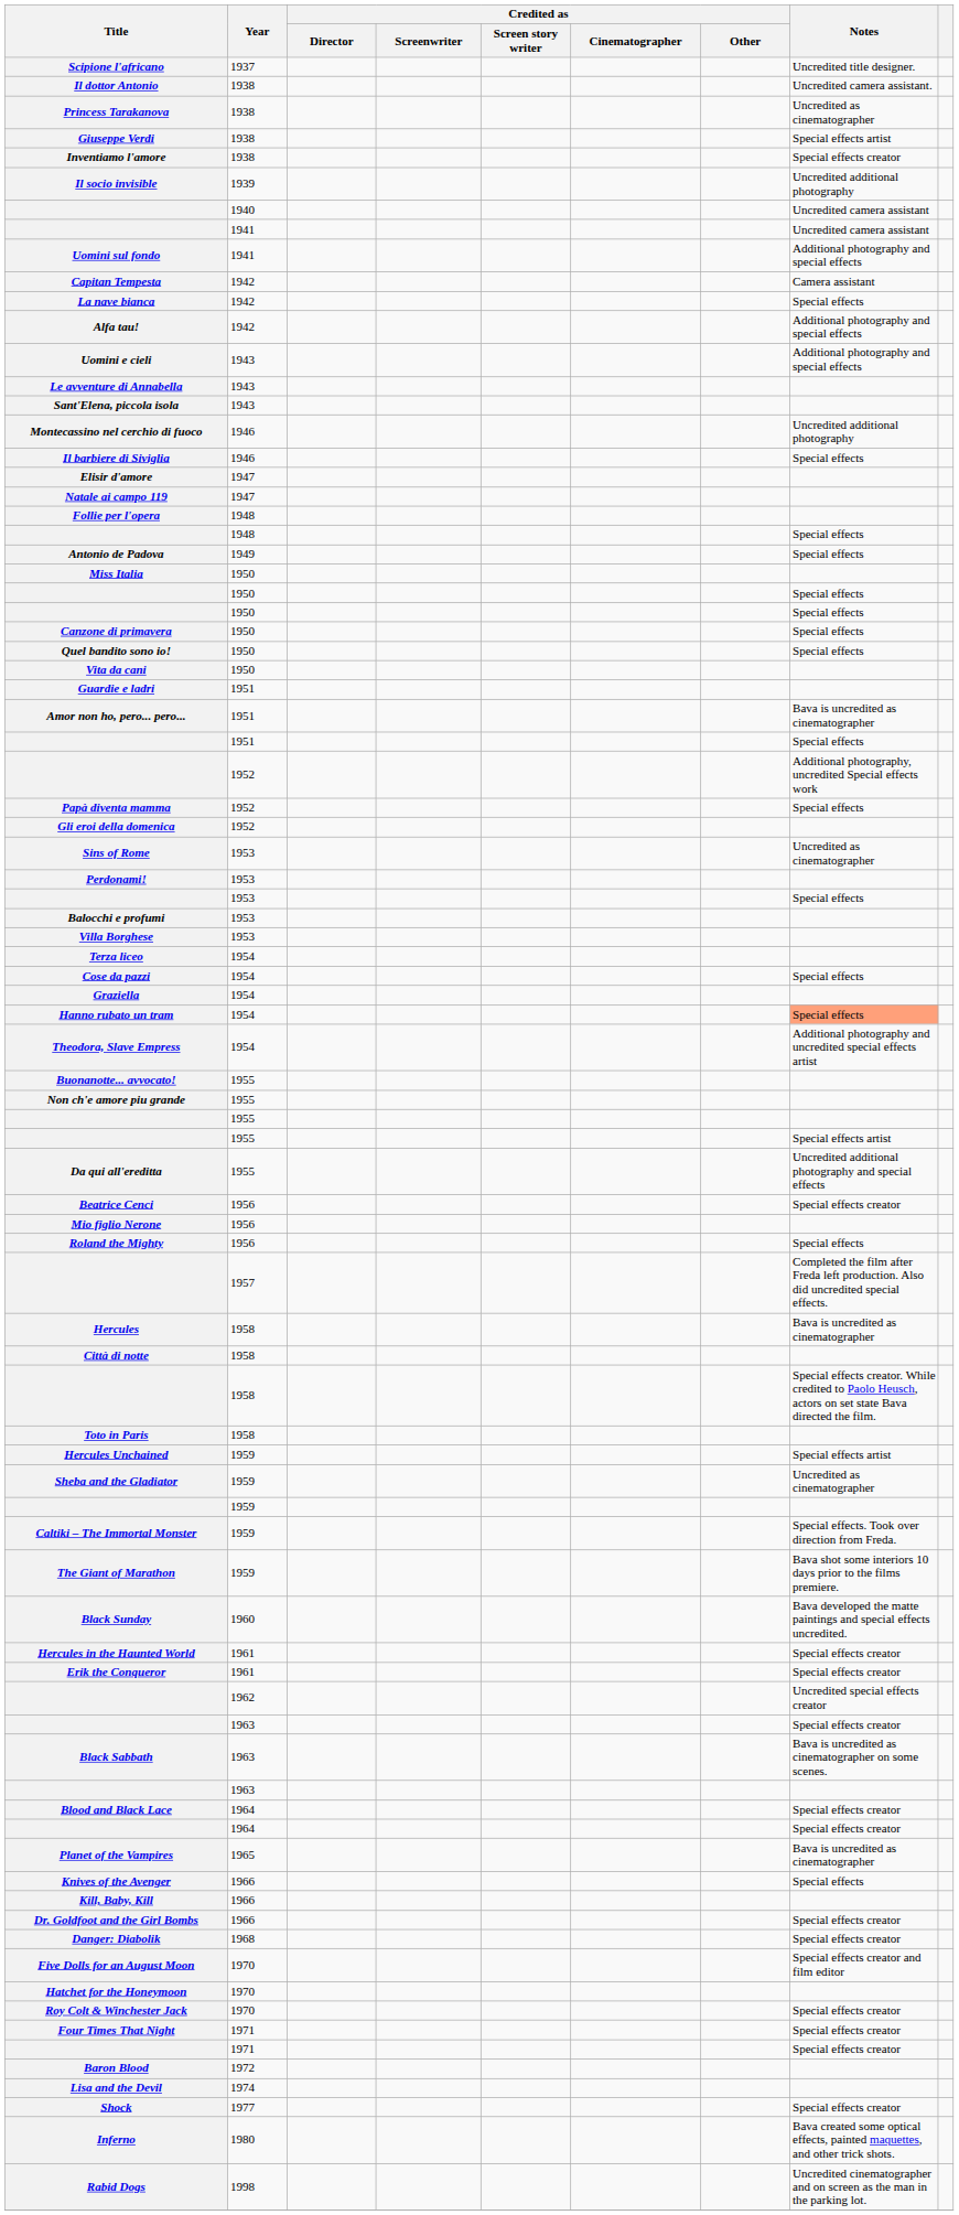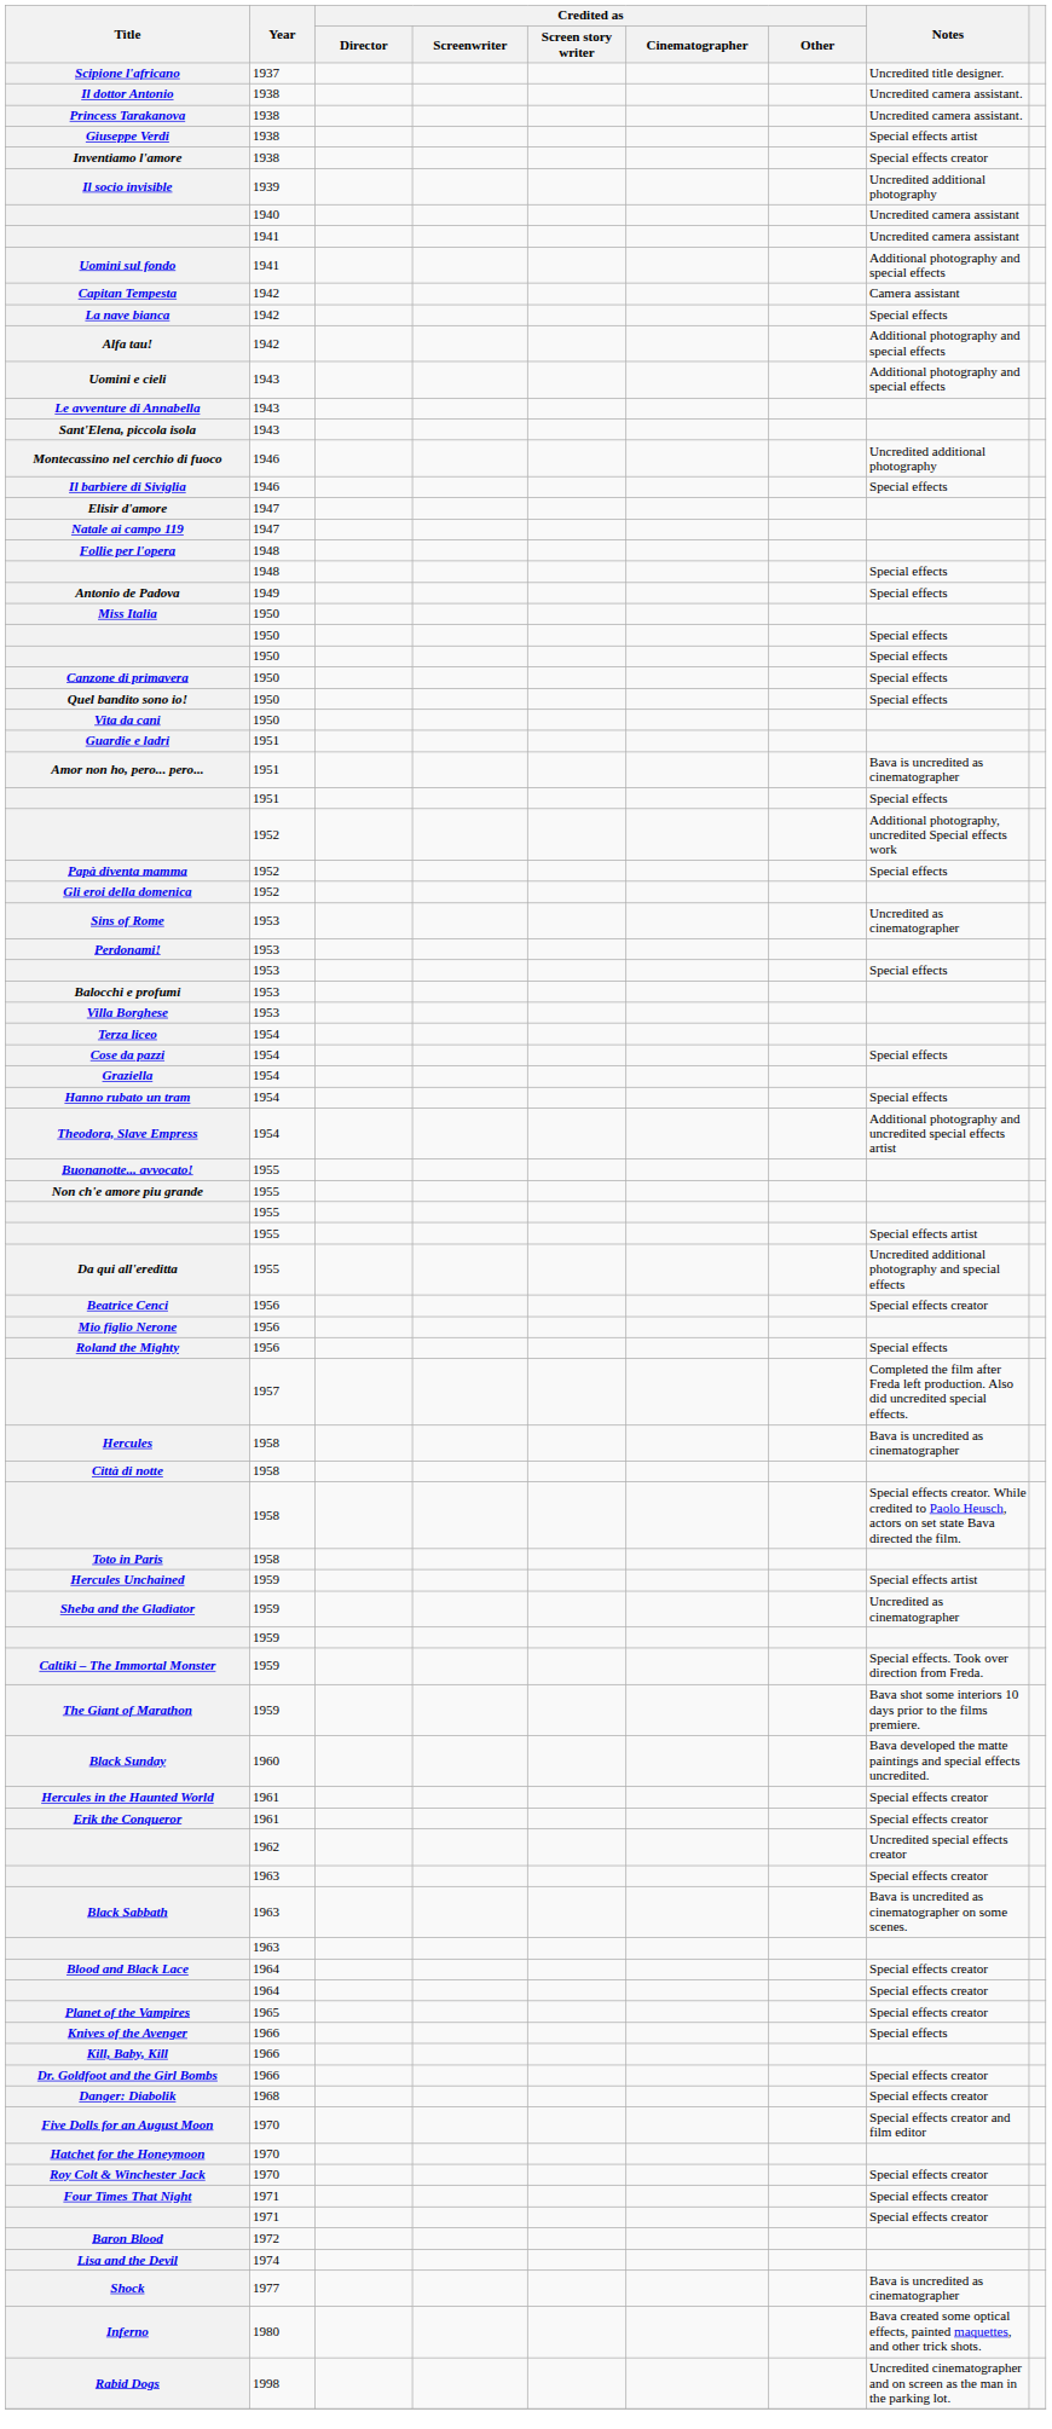 <table class="wikitable sortable sticky-header-multi"">
 <tr>
 <th width="15%" rowspan="2" scope="col">Title</th>
 <th width="4%" rowspan="2" scope="col">Year</th>
 <th colspan="5" scope="col">Credited as</th>
 <th width="10%" rowspan="2" scope="col" class="unsortable">Notes</th>
 <th width="1%" rowspan="2" scope="col" class="unsortable"></th>
 </tr>
 <tr>
 <th width=6%>Director</th>
 <th width=6%>Screenwriter</th>
 <th width=6%>Screen story writer</th>
 <th width=6%>Cinematographer</th>
 <th width=6%>Other</th>
 </tr>
 <tr>
 <th scope="row"><em><a href='#'>Scipione l'africano</a></em></th>
 <td>1937</td>
 <td></td>
 <td></td>
 <td></td>
 <td></td>
 <td></td>
 <td>Uncredited title designer.</td>
 <td style="text-align:center;"></td>
 </tr>
 <tr>
 <th scope="row"><em><a href='#'>Il dottor Antonio</a></em></th>
 <td>1938</td>
 <td></td>
 <td></td>
 <td></td>
 <td></td>
 <td></td>
 <td>Uncredited camera assistant.</td>
 <td style="text-align:center;"></td>
 </tr>
 <tr>
 <th scope="row"><em><a href='#'>Princess Tarakanova</a></em></th>
 <td>1938</td>
 <td></td>
 <td></td>
 <td></td>
 <td></td>
 <td></td>
-<td>Uncredited as cinematographer</td>
+<td>Uncredited camera assistant.</td>
 <td style="text-align:center;"></td>
 </tr>
 <tr>
 <th scope="row"><em><a href='#'>Giuseppe Verdi</a></em></th>
 <td>1938</td>
 <td></td>
 <td></td>
 <td></td>
 <td></td>
 <td></td>
 <td>Special effects artist</td>
 <td style="text-align:center;"></td>
 </tr>
 <tr>
 <th scope="row"><em>Inventiamo l'amore</em></th>
 <td>1938</td>
 <td></td>
 <td></td>
 <td></td>
 <td></td>
 <td></td>
 <td>Special effects creator</td>
 <td style="text-align:center;"></td>
 </tr>
 <tr>
 <th scope="row"><em><a href='#'>Il socio invisible</a></em></th>
 <td>1939</td>
 <td></td>
 <td></td>
 <td></td>
 <td></td>
 <td></td>
 <td>Uncredited additional photography</td>
 <td style="text-align:center;"></td>
 </tr>
 <tr>
 <th scope="row"></th>
 <td>1940</td>
 <td></td>
 <td></td>
 <td></td>
 <td></td>
 <td></td>
 <td>Uncredited camera assistant</td>
 <td style="text-align:center;"></td>
 </tr>
 <tr>
 <th scope="row"></th>
 <td>1941</td>
 <td></td>
 <td></td>
 <td></td>
 <td></td>
 <td></td>
 <td>Uncredited camera assistant</td>
 <td style="text-align:center;"></td>
 </tr>
 <tr>
 <th scope="row"><em><a href='#'>Uomini sul fondo</a></em></th>
 <td>1941</td>
 <td></td>
 <td></td>
 <td></td>
 <td></td>
 <td></td>
 <td>Additional photography and special effects</td>
 <td style="text-align:center;"></td>
 </tr>
 <tr>
 <th scope="row"><em><a href='#'>Capitan Tempesta</a></em></th>
 <td>1942</td>
 <td></td>
 <td></td>
 <td></td>
 <td></td>
 <td></td>
 <td>Camera assistant</td>
 <td style="text-align:center;"></td>
 </tr>
 <tr>
 <th scope="row"><em><a href='#'>La nave bianca</a></em></th>
 <td>1942</td>
 <td></td>
 <td></td>
 <td></td>
 <td></td>
 <td></td>
 <td>Special effects</td>
 <td style="text-align:center;"></td>
 </tr>
 <tr>
 <th scope="row"><em>Alfa tau!</em></th>
 <td>1942</td>
 <td></td>
 <td></td>
 <td></td>
 <td></td>
 <td></td>
 <td>Additional photography and special effects</td>
 <td style="text-align:center;"></td>
 </tr>
 <tr>
 <th scope="row"><em>Uomini e cieli</em></th>
 <td>1943</td>
 <td></td>
 <td></td>
 <td></td>
 <td></td>
 <td></td>
 <td>Additional photography and special effects</td>
 <td style="text-align:center;"></td>
 </tr>
 <tr>
 <th scope="row"><em><a href='#'>Le avventure di Annabella</a></em></th>
 <td>1943</td>
 <td></td>
 <td></td>
 <td></td>
 <td></td>
 <td></td>
 <td></td>
 <td style="text-align:center;"></td>
 </tr>
 <tr>
 <th scope="row"><em>Sant'Elena, piccola isola</em></th>
 <td>1943</td>
 <td></td>
 <td></td>
 <td></td>
 <td></td>
 <td></td>
 <td></td>
 <td style="text-align:center;"></td>
 </tr>
 <tr>
 <th scope="row"><em>Montecassino nel cerchio di fuoco</em></th>
 <td>1946</td>
 <td></td>
 <td></td>
 <td></td>
 <td></td>
 <td></td>
 <td>Uncredited additional photography</td>
 <td style="text-align:center;"></td>
 </tr>
 <tr>
 <th scope="row"><em><a href='#'>Il barbiere di Siviglia</a></em></th>
 <td>1946</td>
 <td></td>
 <td></td>
 <td></td>
 <td></td>
 <td></td>
 <td>Special effects</td>
 <td style="text-align:center;"></td>
 </tr>
 <tr>
 <th scope="row"><em>Elisir d'amore</em></th>
 <td>1947</td>
 <td></td>
 <td></td>
 <td></td>
 <td></td>
 <td></td>
 <td></td>
 <td style="text-align:center;"></td>
 </tr>
 <tr>
 <th scope="row"><em><a href='#'>Natale ai campo 119</a></em></th>
 <td>1947</td>
 <td></td>
 <td></td>
 <td></td>
 <td></td>
 <td></td>
 <td></td>
 <td style="text-align:center;"></td>
 </tr>
 <tr>
 <th scope="row"><em><a href='#'>Follie per l'opera</a></em></th>
 <td>1948</td>
 <td></td>
 <td></td>
 <td></td>
 <td></td>
 <td></td>
 <td></td>
 <td style="text-align:center;"></td>
 </tr>
 <tr>
 <th scope="row"><em></em></th>
 <td>1948</td>
 <td></td>
 <td></td>
 <td></td>
 <td></td>
 <td></td>
 <td>Special effects</td>
 <td style="text-align:center;"></td>
 </tr>
 <tr>
 <th scope="row"><em>Antonio de Padova</em></th>
 <td>1949</td>
 <td></td>
 <td></td>
 <td></td>
 <td></td>
 <td></td>
 <td>Special effects</td>
 <td style="text-align:center;"></td>
 </tr>
 <tr>
 <th scope="row"><em><a href='#'>Miss Italia</a></em></th>
 <td>1950</td>
 <td></td>
 <td></td>
 <td></td>
 <td></td>
 <td></td>
 <td></td>
 <td style="text-align:center;"></td>
 </tr>
 <tr>
 <th scope="row"></th>
 <td>1950</td>
 <td></td>
 <td></td>
 <td></td>
 <td></td>
 <td></td>
 <td>Special effects</td>
 <td style="text-align:center;"></td>
 </tr>
 <tr>
 <th scope="row"></th>
 <td>1950</td>
 <td></td>
 <td></td>
 <td></td>
 <td></td>
 <td></td>
 <td>Special effects</td>
 <td style="text-align:center;"></td>
 </tr>
 <tr>
 <th scope="row"><em><a href='#'>Canzone di primavera</a></em></th>
 <td>1950</td>
 <td></td>
 <td></td>
 <td></td>
 <td></td>
 <td></td>
 <td>Special effects</td>
 <td style="text-align:center;"></td>
 </tr>
 <tr>
 <th scope="row"><em>Quel bandito sono io!</em></th>
 <td>1950</td>
 <td></td>
 <td></td>
 <td></td>
 <td></td>
 <td></td>
 <td>Special effects</td>
 <td style="text-align:center;"></td>
 </tr>
 <tr>
 <th scope="row"><em><a href='#'>Vita da cani</a></em></th>
 <td>1950</td>
 <td></td>
 <td></td>
 <td></td>
 <td></td>
 <td></td>
 <td></td>
 <td style="text-align:center;"></td>
 </tr>
 <tr>
 <th scope="row"><em><a href='#'>Guardie e ladri</a></em></th>
 <td>1951</td>
 <td></td>
 <td></td>
 <td></td>
 <td></td>
 <td></td>
 <td></td>
 <td style="text-align:center;"></td>
 </tr>
 <tr>
 <th scope="row"><em>Amor non ho, pero... pero...</em></th>
 <td>1951</td>
 <td></td>
 <td></td>
 <td></td>
 <td></td>
 <td></td>
 <td>Bava is uncredited as cinematographer</td>
 <td style="text-align:center;"></td>
 </tr>
 <tr>
 <th scope="row"></th>
 <td>1951</td>
 <td></td>
 <td></td>
 <td></td>
 <td></td>
 <td></td>
 <td>Special effects</td>
 <td style="text-align:center;"></td>
 </tr>
 <tr>
 <th scope="row"></th>
 <td>1952</td>
 <td></td>
 <td></td>
 <td></td>
 <td></td>
 <td></td>
 <td>Additional photography, uncredited Special effects work</td>
 <td style="text-align:center;"></td>
 </tr>
 <tr>
 <th scope="row"><em><a href='#'>Papà diventa mamma</a></em></th>
 <td>1952</td>
 <td></td>
 <td></td>
 <td></td>
 <td></td>
 <td></td>
 <td>Special effects</td>
 <td style="text-align:center;"></td>
 </tr>
 <tr>
 <th scope="row"><em><a href='#'>Gli eroi della domenica</a></em></th>
 <td>1952</td>
 <td></td>
 <td></td>
 <td></td>
 <td></td>
 <td></td>
 <td></td>
 <td style="text-align:center;"></td>
 </tr>
 <tr>
 <th scope="row"><em><a href='#'>Sins of Rome</a></em></th>
 <td>1953</td>
 <td></td>
 <td></td>
 <td></td>
 <td></td>
 <td></td>
 <td>Uncredited as cinematographer</td>
 <td style="text-align:center;"></td>
 </tr>
 <tr>
 <th scope="row"><em><a href='#'>Perdonami!</a></em></th>
 <td>1953</td>
 <td></td>
 <td></td>
 <td></td>
 <td></td>
 <td></td>
 <td></td>
 <td style="text-align:center;"></td>
 </tr>
 <tr>
 <th scope="row"></th>
 <td>1953</td>
 <td></td>
 <td></td>
 <td></td>
 <td></td>
 <td></td>
 <td>Special effects</td>
 <td style="text-align:center;"></td>
 </tr>
 <tr>
 <th scope="row"><em>Balocchi e profumi</em></th>
 <td>1953</td>
 <td></td>
 <td></td>
 <td></td>
 <td></td>
 <td></td>
 <td></td>
 <td style="text-align:center;"></td>
 </tr>
 <tr>
 <th scope="row"><em><a href='#'>Villa Borghese</a></em></th>
 <td>1953</td>
 <td></td>
 <td></td>
 <td></td>
 <td></td>
 <td></td>
 <td></td>
 <td style="text-align:center;"></td>
 </tr>
 <tr>
 <th scope="row"><em><a href='#'>Terza liceo</a></em></th>
 <td>1954</td>
 <td></td>
 <td></td>
 <td></td>
 <td></td>
 <td></td>
 <td></td>
 <td style="text-align:center;"></td>
 </tr>
 <tr>
 <th scope="row"><em><a href='#'>Cose da pazzi</a></em></th>
 <td>1954</td>
 <td></td>
 <td></td>
 <td></td>
 <td></td>
 <td></td>
 <td>Special effects</td>
 <td style="text-align:center;"></td>
 </tr>
 <tr>
 <th scope="row"><em><a href='#'>Graziella</a></em></th>
 <td>1954</td>
 <td></td>
 <td></td>
 <td></td>
 <td></td>
 <td></td>
 <td></td>
 <td style="text-align:center;"></td>
 </tr>
 <tr>
 <th scope="row"><em><a href='#'>Hanno rubato un tram</a></em></th>
 <td>1954</td>
 <td></td>
 <td></td>
 <td></td>
 <td></td>
 <td></td>
-<td style="background: lightsalmon;">Special effects</td>
+<td>Special effects</td>
 <td style="text-align:center;"></td>
 </tr>
 <tr>
 <th scope="row"><em><a href='#'>Theodora, Slave Empress</a></em></th>
 <td>1954</td>
 <td></td>
 <td></td>
 <td></td>
 <td></td>
 <td></td>
 <td>Additional photography and uncredited special effects artist</td>
 <td style="text-align:center;"></td>
 </tr>
 <tr>
 <th scope="row"><em><a href='#'>Buonanotte... avvocato!</a></em></th>
 <td>1955</td>
 <td></td>
 <td></td>
 <td></td>
 <td></td>
 <td></td>
 <td></td>
 <td style="text-align:center;"></td>
 </tr>
 <tr>
 <th scope="row"><em>Non ch'e amore piu grande</em></th>
 <td>1955</td>
 <td></td>
 <td></td>
 <td></td>
 <td></td>
 <td></td>
 <td></td>
 <td style="text-align:center;"></td>
 </tr>
 <tr>
 <th scope="row"></th>
 <td>1955</td>
 <td></td>
 <td></td>
 <td></td>
 <td></td>
 <td></td>
 <td></td>
 <td style="text-align:center;"></td>
 </tr>
 <tr>
 <th scope="row"></th>
 <td>1955</td>
 <td></td>
 <td></td>
 <td></td>
 <td></td>
 <td></td>
 <td>Special effects artist</td>
 <td style="text-align:center;"></td>
 </tr>
 <tr>
 <th scope="row"><em>Da qui all'ereditta</em></th>
 <td>1955</td>
 <td></td>
 <td></td>
 <td></td>
 <td></td>
 <td></td>
 <td>Uncredited additional photography and special effects</td>
 <td style="text-align:center;"></td>
 </tr>
 <tr>
 <th scope="row"><em><a href='#'>Beatrice Cenci</a></em></th>
 <td>1956</td>
 <td></td>
 <td></td>
 <td></td>
 <td></td>
 <td></td>
 <td>Special effects creator</td>
 <td style="text-align:center;"></td>
 </tr>
 <tr>
 <th scope="row"><em><a href='#'>Mio figlio Nerone</a></em></th>
 <td>1956</td>
 <td></td>
 <td></td>
 <td></td>
 <td></td>
 <td></td>
 <td></td>
 <td style="text-align:center;"></td>
 </tr>
 <tr>
 <th scope="row"><em><a href='#'>Roland the Mighty</a></em></th>
 <td>1956</td>
 <td></td>
 <td></td>
 <td></td>
 <td></td>
 <td></td>
 <td>Special effects</td>
 <td style="text-align:center;"></td>
 </tr>
 <tr>
 <th scope="row"></th>
 <td>1957</td>
 <td></td>
 <td></td>
 <td></td>
 <td></td>
 <td></td>
 <td>Completed the film after Freda left production. Also did uncredited special effects.</td>
 <td style="text-align:center;"></td>
 </tr>
 <tr>
 <th scope="row"><em><a href='#'>Hercules</a></em></th>
 <td>1958</td>
 <td></td>
 <td></td>
 <td></td>
 <td></td>
 <td></td>
 <td>Bava is uncredited as cinematographer</td>
 <td style="text-align:center;"></td>
 </tr>
 <tr>
 <th scope="row"><em><a href='#'>Città di notte</a></em></th>
 <td>1958</td>
 <td></td>
 <td></td>
 <td></td>
 <td></td>
 <td></td>
 <td></td>
 <td style="text-align:center;"></td>
 </tr>
 <tr>
 <th scope="row"></th>
 <td>1958</td>
 <td></td>
 <td></td>
 <td></td>
 <td></td>
 <td></td>
 <td>Special effects creator. While credited to <a href='#'>Paolo Heusch</a>, actors on set state Bava directed the film.</td>
 <td style="text-align:center;"></td>
 </tr>
 <tr>
 <th scope="row"><em><a href='#'>Toto in Paris</a></em></th>
 <td>1958</td>
 <td></td>
 <td></td>
 <td></td>
 <td></td>
 <td></td>
 <td></td>
 <td style="text-align:center;"></td>
 </tr>
 <tr>
 <th scope="row"><em><a href='#'>Hercules Unchained</a></em></th>
 <td>1959</td>
 <td></td>
 <td></td>
 <td></td>
 <td></td>
 <td></td>
 <td>Special effects artist</td>
 <td style="text-align:center;"></td>
 </tr>
 <tr>
 <th scope="row"><em><a href='#'>Sheba and the Gladiator</a></em></th>
 <td>1959</td>
 <td></td>
 <td></td>
 <td></td>
 <td></td>
 <td></td>
 <td>Uncredited as cinematographer</td>
 <td style="text-align:center;"></td>
 </tr>
 <tr>
 <th scope="row"></th>
 <td>1959</td>
 <td></td>
 <td></td>
 <td></td>
 <td></td>
 <td></td>
 <td></td>
 <td style="text-align:center;"></td>
 </tr>
 <tr>
 <th scope="row"><em><a href='#'>Caltiki – The Immortal Monster</a></em></th>
 <td>1959</td>
 <td></td>
 <td></td>
 <td></td>
 <td></td>
 <td></td>
 <td>Special effects. Took over direction from Freda.</td>
 <td style="text-align:center;"></td>
 </tr>
 <tr>
 <th scope="row"><em><a href='#'>The Giant of Marathon</a></em></th>
 <td>1959</td>
 <td></td>
 <td></td>
 <td></td>
 <td></td>
 <td></td>
 <td>Bava shot some interiors 10 days prior to the films premiere.</td>
 <td style="text-align:center;"></td>
 </tr>
 <tr>
 <th scope="row"><em><a href='#'>Black Sunday</a></em></th>
 <td>1960</td>
 <td></td>
 <td></td>
 <td></td>
 <td></td>
 <td></td>
 <td>Bava developed the matte paintings and special effects uncredited.</td>
 <td style="text-align:center;"></td>
 </tr>
 <tr>
 <th scope="row"><em><a href='#'>Hercules in the Haunted World</a></em></th>
 <td>1961</td>
 <td></td>
 <td></td>
 <td></td>
 <td></td>
 <td></td>
 <td>Special effects creator</td>
 <td style="text-align:center;"></td>
 </tr>
 <tr>
 <th scope="row"><em><a href='#'>Erik the Conqueror</a></em></th>
 <td>1961</td>
 <td></td>
 <td></td>
 <td></td>
 <td></td>
 <td></td>
 <td>Special effects creator</td>
 <td style="text-align:center;"></td>
 </tr>
 <tr>
 <th scope="row"></th>
 <td>1962</td>
 <td></td>
 <td></td>
 <td></td>
 <td></td>
 <td></td>
 <td>Uncredited special effects creator</td>
 <td style="text-align:center;"></td>
 </tr>
 <tr>
 <th scope="row"></th>
 <td>1963</td>
 <td></td>
 <td></td>
 <td></td>
 <td></td>
 <td></td>
 <td>Special effects creator</td>
 <td style="text-align:center;"></td>
 </tr>
 <tr>
 <th scope="row"><em><a href='#'>Black Sabbath</a></em></th>
 <td>1963</td>
 <td></td>
 <td></td>
 <td></td>
 <td></td>
 <td></td>
 <td>Bava is uncredited as cinematographer on some scenes.</td>
 <td style="text-align:center;"></td>
 </tr>
 <tr>
 <th scope="row"></th>
 <td>1963</td>
 <td></td>
 <td></td>
 <td></td>
 <td></td>
 <td></td>
 <td></td>
 <td style="text-align:center;"></td>
 </tr>
 <tr>
 <th scope="row"><em><a href='#'>Blood and Black Lace</a></em></th>
 <td>1964</td>
 <td></td>
 <td></td>
 <td></td>
 <td></td>
 <td></td>
 <td>Special effects creator</td>
 <td style="text-align:center;"></td>
 </tr>
 <tr>
 <th scope="row"></th>
 <td>1964</td>
 <td></td>
 <td></td>
 <td></td>
 <td></td>
 <td></td>
 <td>Special effects creator</td>
 <td style="text-align:center;"></td>
 </tr>
 <tr>
 <th scope="row"><em><a href='#'>Planet of the Vampires</a></em></th>
 <td>1965</td>
 <td></td>
 <td></td>
 <td></td>
 <td></td>
 <td></td>
-<td>Bava is uncredited as cinematographer</td>
+<td>Special effects creator</td>
 <td style="text-align:center;"></td>
 </tr>
 <tr>
 <th scope="row"><em><a href='#'>Knives of the Avenger</a></em></th>
 <td>1966</td>
 <td></td>
 <td></td>
 <td></td>
 <td></td>
 <td></td>
 <td>Special effects</td>
 <td style="text-align:center;"></td>
 </tr>
 <tr>
 <th scope="row"><em><a href='#'>Kill, Baby, Kill</a></em></th>
 <td>1966</td>
 <td></td>
 <td></td>
 <td></td>
 <td></td>
 <td></td>
 <td></td>
 <td style="text-align:center;"></td>
 </tr>
 <tr>
 <th scope="row"><em><a href='#'>Dr. Goldfoot and the Girl Bombs</a></em></th>
 <td>1966</td>
 <td></td>
 <td></td>
 <td></td>
 <td></td>
 <td></td>
 <td>Special effects creator</td>
 <td style="text-align:center;"></td>
 </tr>
 <tr>
 <th scope="row"><em><a href='#'>Danger: Diabolik</a></em></th>
 <td>1968</td>
 <td></td>
 <td></td>
 <td></td>
 <td></td>
 <td></td>
 <td>Special effects creator</td>
 <td style="text-align:center;"></td>
 </tr>
 <tr>
 <th scope="row"><em><a href='#'>Five Dolls for an August Moon</a></em></th>
 <td>1970</td>
 <td></td>
 <td></td>
 <td></td>
 <td></td>
 <td></td>
 <td>Special effects creator and film editor</td>
 <td style="text-align:center;"></td>
 </tr>
 <tr>
 <th scope="row"><em><a href='#'>Hatchet for the Honeymoon</a></em></th>
 <td>1970</td>
 <td></td>
 <td></td>
 <td></td>
 <td></td>
 <td></td>
 <td></td>
 <td style="text-align:center;"></td>
 </tr>
 <tr>
 <th scope="row"><em><a href='#'>Roy Colt & Winchester Jack</a></em></th>
 <td>1970</td>
 <td></td>
 <td></td>
 <td></td>
 <td></td>
 <td></td>
 <td>Special effects creator</td>
 <td style="text-align:center;"></td>
 </tr>
 <tr>
 <th scope="row"><em><a href='#'>Four Times That Night</a></em></th>
 <td>1971</td>
 <td></td>
 <td></td>
 <td></td>
 <td></td>
 <td></td>
 <td>Special effects creator</td>
 <td style="text-align:center;"></td>
 </tr>
 <tr>
 <th scope="row"></th>
 <td>1971</td>
 <td></td>
 <td></td>
 <td></td>
 <td></td>
 <td></td>
 <td>Special effects creator</td>
 <td style="text-align:center;"></td>
 </tr>
 <tr>
 <th scope="row"><em><a href='#'>Baron Blood</a></em></th>
 <td>1972</td>
 <td></td>
 <td></td>
 <td></td>
 <td></td>
 <td></td>
 <td></td>
 <td style="text-align:center;"></td>
 </tr>
 <tr>
 <th scope="row"><em><a href='#'>Lisa and the Devil</a></em></th>
 <td>1974</td>
 <td></td>
 <td></td>
 <td></td>
 <td></td>
 <td></td>
 <td></td>
 <td style="text-align:center;"></td>
 </tr>
 <tr>
 <th scope="row"><em><a href='#'>Shock</a></em></th>
 <td>1977</td>
 <td></td>
 <td></td>
 <td></td>
 <td></td>
 <td></td>
-<td>Special effects creator</td>
+<td>Bava is uncredited as cinematographer</td>
 <td style="text-align:center;"></td>
 </tr>
 <tr>
 <th scope="row"><em><a href='#'>Inferno</a></em></th>
 <td>1980</td>
 <td></td>
 <td></td>
 <td></td>
 <td></td>
 <td></td>
 <td>Bava created some optical effects, painted <a href='#'>maquettes</a>, and other trick shots.</td>
 <td style="text-align:center;"></td>
 </tr>
 <tr>
 <th scope="row"><em><a href='#'>Rabid Dogs</a></em></th>
 <td>1998</td>
 <td></td>
 <td></td>
 <td></td>
 <td></td>
 <td></td>
 <td>Uncredited cinematographer and on screen as the man in the parking lot.</td>
 <td style="text-align:center;"></td>
 </tr>
 <tr>
 </tr>
 </table>
